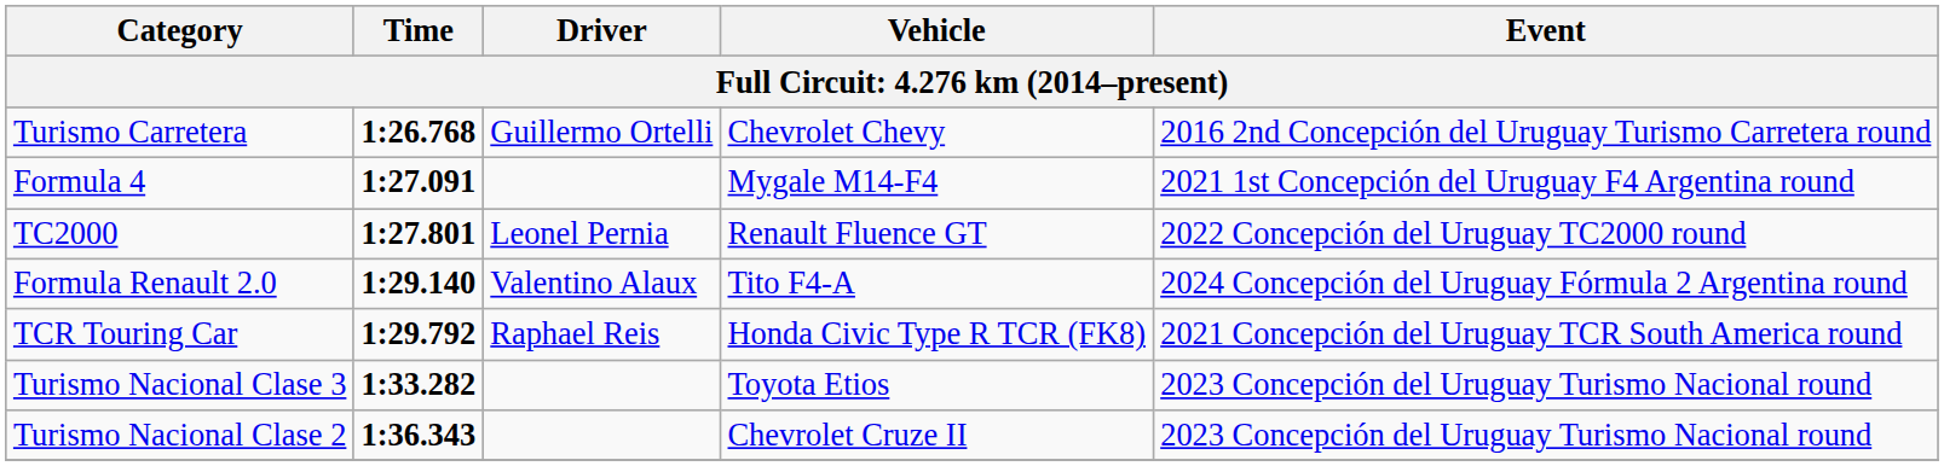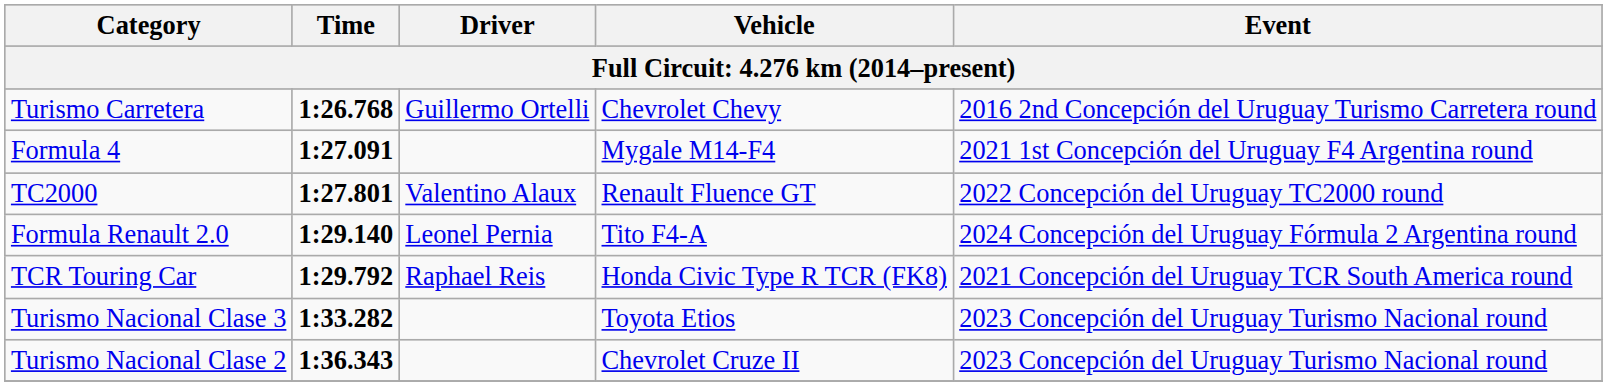 <table class="wikitable">
 <tr>
 <th>Category</th>
 <th>Time</th>
 <th>Driver</th>
 <th>Vehicle</th>
 <th>Event</th>
 </tr>
 <tr>
 <th colspan=5>Full Circuit: 4.276 km (2014–present)</th>
 </tr>
 <tr>
 <td><a href='#'>Turismo Carretera</a></td>
 <td><strong>1:26.768</strong></td>
 <td><a href='#'>Guillermo Ortelli</a></td>
 <td><a href='#'>Chevrolet Chevy</a></td>
 <td><a href='#'>2016 2nd Concepción del Uruguay Turismo Carretera round</a></td>
 </tr>
 <tr>
 <td><a href='#'>Formula 4</a></td>
 <td><strong>1:27.091</strong></td>
 <td></td>
 <td><a href='#'>Mygale M14-F4</a></td>
 <td><a href='#'>2021 1st Concepción del Uruguay F4 Argentina round</a></td>
 </tr>
 <tr>
 <td><a href='#'>TC2000</a></td>
 <td><strong>1:27.801</strong></td>
-<td><a href='#'>Leonel Pernia</a></td>
+<td><a href='#'>Valentino Alaux</a></td>
 <td><a href='#'>Renault Fluence GT</a></td>
 <td><a href='#'>2022 Concepción del Uruguay TC2000 round</a></td>
 </tr>
 <tr>
 <td><a href='#'>Formula Renault 2.0</a></td>
 <td><strong>1:29.140</strong></td>
-<td><a href='#'>Valentino Alaux</a></td>
+<td><a href='#'>Leonel Pernia</a></td>
 <td><a href='#'>Tito F4-A</a></td>
 <td><a href='#'>2024 Concepción del Uruguay Fórmula 2 Argentina round</a></td>
 </tr>
 <tr>
 <td><a href='#'>TCR Touring Car</a></td>
 <td><strong>1:29.792</strong></td>
 <td><a href='#'>Raphael Reis</a></td>
 <td><a href='#'>Honda Civic Type R TCR (FK8)</a></td>
 <td><a href='#'>2021 Concepción del Uruguay TCR South America round</a></td>
 </tr>
 <tr>
 <td><a href='#'>Turismo Nacional Clase 3</a></td>
 <td><strong>1:33.282</strong></td>
 <td></td>
 <td><a href='#'>Toyota Etios</a></td>
 <td><a href='#'>2023 Concepción del Uruguay Turismo Nacional round</a></td>
 </tr>
 <tr>
 <td><a href='#'>Turismo Nacional Clase 2</a></td>
 <td><strong>1:36.343</strong></td>
 <td></td>
 <td><a href='#'>Chevrolet Cruze II</a></td>
 <td><a href='#'>2023 Concepción del Uruguay Turismo Nacional round</a></td>
 </tr>
 <tr>
 </tr>
 </table>
